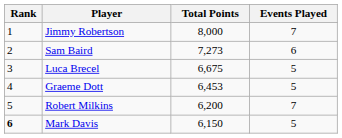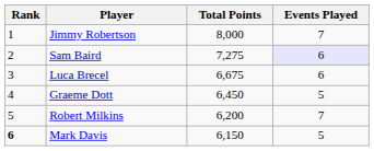 <table class="wikitable" style="font-size: 85%">
 <tr>
 <th width=40 align="center">Rank</th>
 <th width=150>Player</th>
 <th width=90>Total Points</th>
 <th width=100>Events Played</th>
 </tr>
 <tr>
 <td>1</td>
 <td> <a href='#'>Jimmy Robertson</a></td>
 <td align="center">8,000</td>
 <td align="center">7</td>
 </tr>
 <tr>
 <td>2</td>
 <td> <a href='#'>Sam Baird</a></td>
-<td align="center">7,273</td>
-<td align="center">6</td>
+<td align="center">7,275</td>
+<td align="center" style="background: lavender;">6</td>
 </tr>
 <tr>
 <td>3</td>
 <td> <a href='#'>Luca Brecel</a></td>
 <td align="center">6,675</td>
-<td align="center">5</td>
+<td align="center">6</td>
 </tr>
 <tr>
 <td>4</td>
 <td> <a href='#'>Graeme Dott</a></td>
-<td align="center">6,453</td>
+<td align="center">6,450</td>
 <td align="center">5</td>
 </tr>
 <tr>
 <td>5</td>
 <td> <a href='#'>Robert Milkins</a></td>
 <td align="center">6,200</td>
 <td align="center">7</td>
 </tr>
 <tr>
 <td><strong>6</strong></td>
 <td> <a href='#'>Mark Davis</a></td>
 <td align="center">6,150</td>
 <td align="center">5</td>
 </tr>
 </table>
